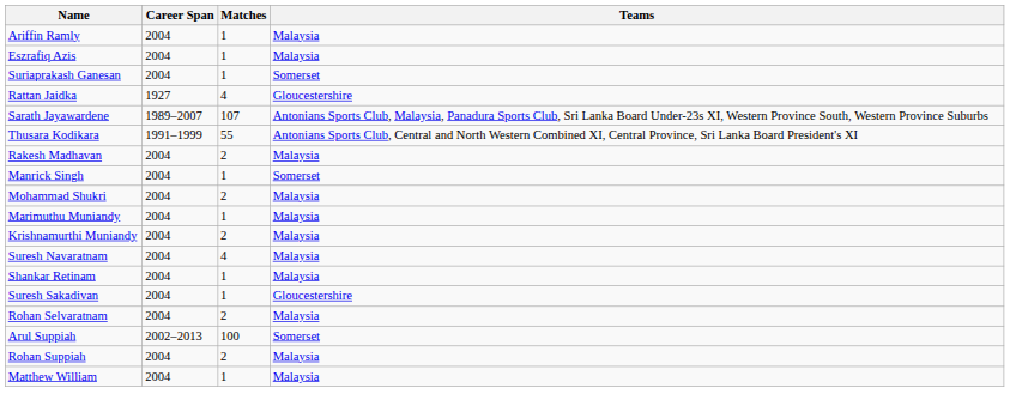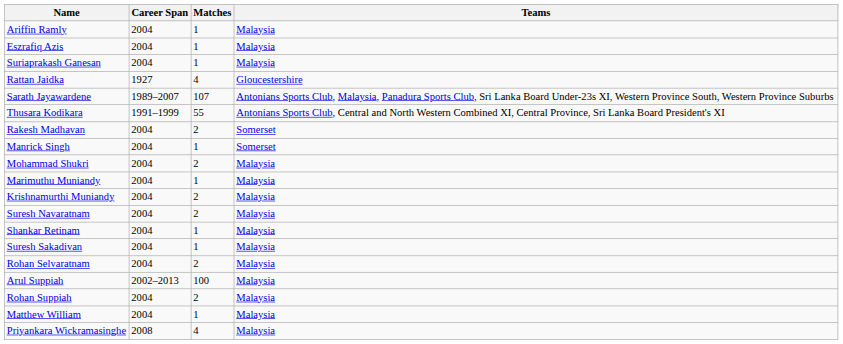 <table class="wikitable" width="100%">
 <tr bgcolor="#efefef">
 <th>Name</th>
 <th>Career Span</th>
 <th>Matches</th>
 <th>Teams</th>
 </tr>
 <tr>
 <td><a href='#'>Ariffin Ramly</a></td>
 <td>2004</td>
 <td>1</td>
 <td><a href='#'>Malaysia</a></td>
 </tr>
 <tr>
 <td><a href='#'>Eszrafiq Azis</a></td>
 <td>2004</td>
 <td>1</td>
 <td><a href='#'>Malaysia</a></td>
 </tr>
 <tr>
 <td><a href='#'>Suriaprakash Ganesan</a></td>
 <td>2004</td>
 <td>1</td>
-<td><a href='#'>Somerset</a></td>
+<td><a href='#'>Malaysia</a></td>
 </tr>
 <tr>
 <td><a href='#'>Rattan Jaidka</a></td>
 <td>1927</td>
 <td>4</td>
 <td><a href='#'>Gloucestershire</a></td>
 </tr>
 <tr>
 <td><a href='#'>Sarath Jayawardene</a></td>
 <td>1989–2007</td>
 <td>107</td>
 <td><a href='#'>Antonians Sports Club</a>, <a href='#'>Malaysia</a>, <a href='#'>Panadura Sports Club</a>, Sri Lanka Board Under-23s XI, Western Province South, Western Province Suburbs</td>
 </tr>
 <tr>
 <td><a href='#'>Thusara Kodikara</a></td>
 <td>1991–1999</td>
 <td>55</td>
 <td><a href='#'>Antonians Sports Club</a>, Central and North Western Combined XI, Central Province, Sri Lanka Board President's XI</td>
 </tr>
 <tr>
 <td><a href='#'>Rakesh Madhavan</a></td>
 <td>2004</td>
 <td>2</td>
-<td><a href='#'>Malaysia</a></td>
+<td><a href='#'>Somerset</a></td>
 </tr>
 <tr>
 <td><a href='#'>Manrick Singh</a></td>
 <td>2004</td>
 <td>1</td>
 <td><a href='#'>Somerset</a></td>
 </tr>
 <tr>
 <td><a href='#'>Mohammad Shukri</a></td>
 <td>2004</td>
 <td>2</td>
 <td><a href='#'>Malaysia</a></td>
 </tr>
 <tr>
 <td><a href='#'>Marimuthu Muniandy</a></td>
 <td>2004</td>
 <td>1</td>
 <td><a href='#'>Malaysia</a></td>
 </tr>
 <tr>
 <td><a href='#'>Krishnamurthi Muniandy</a></td>
 <td>2004</td>
 <td>2</td>
 <td><a href='#'>Malaysia</a></td>
 </tr>
 <tr>
 <td><a href='#'>Suresh Navaratnam</a></td>
 <td>2004</td>
-<td>4</td>
+<td>2</td>
 <td><a href='#'>Malaysia</a></td>
 </tr>
 <tr>
 <td><a href='#'>Shankar Retinam</a></td>
 <td>2004</td>
 <td>1</td>
 <td><a href='#'>Malaysia</a></td>
 </tr>
 <tr>
 <td><a href='#'>Suresh Sakadivan</a></td>
 <td>2004</td>
 <td>1</td>
-<td><a href='#'>Gloucestershire</a></td>
+<td><a href='#'>Malaysia</a></td>
 </tr>
 <tr>
 <td><a href='#'>Rohan Selvaratnam</a></td>
 <td>2004</td>
 <td>2</td>
 <td><a href='#'>Malaysia</a></td>
 </tr>
 <tr>
 <td><a href='#'>Arul Suppiah</a></td>
 <td>2002–2013</td>
 <td>100</td>
-<td><a href='#'>Somerset</a></td>
+<td><a href='#'>Malaysia</a></td>
 </tr>
 <tr>
 <td><a href='#'>Rohan Suppiah</a></td>
 <td>2004</td>
 <td>2</td>
 <td><a href='#'>Malaysia</a></td>
 </tr>
 <tr>
 <td><a href='#'>Matthew William</a></td>
 <td>2004</td>
 <td>1</td>
 <td><a href='#'>Malaysia</a></td>
 </tr>
+<tr>
+<td><a href='#'>Priyankara Wickramasinghe</a></td>
+<td>2008</td>
+<td>4</td>
+<td><a href='#'>Malaysia</a></td>
+</tr>
 </table>
